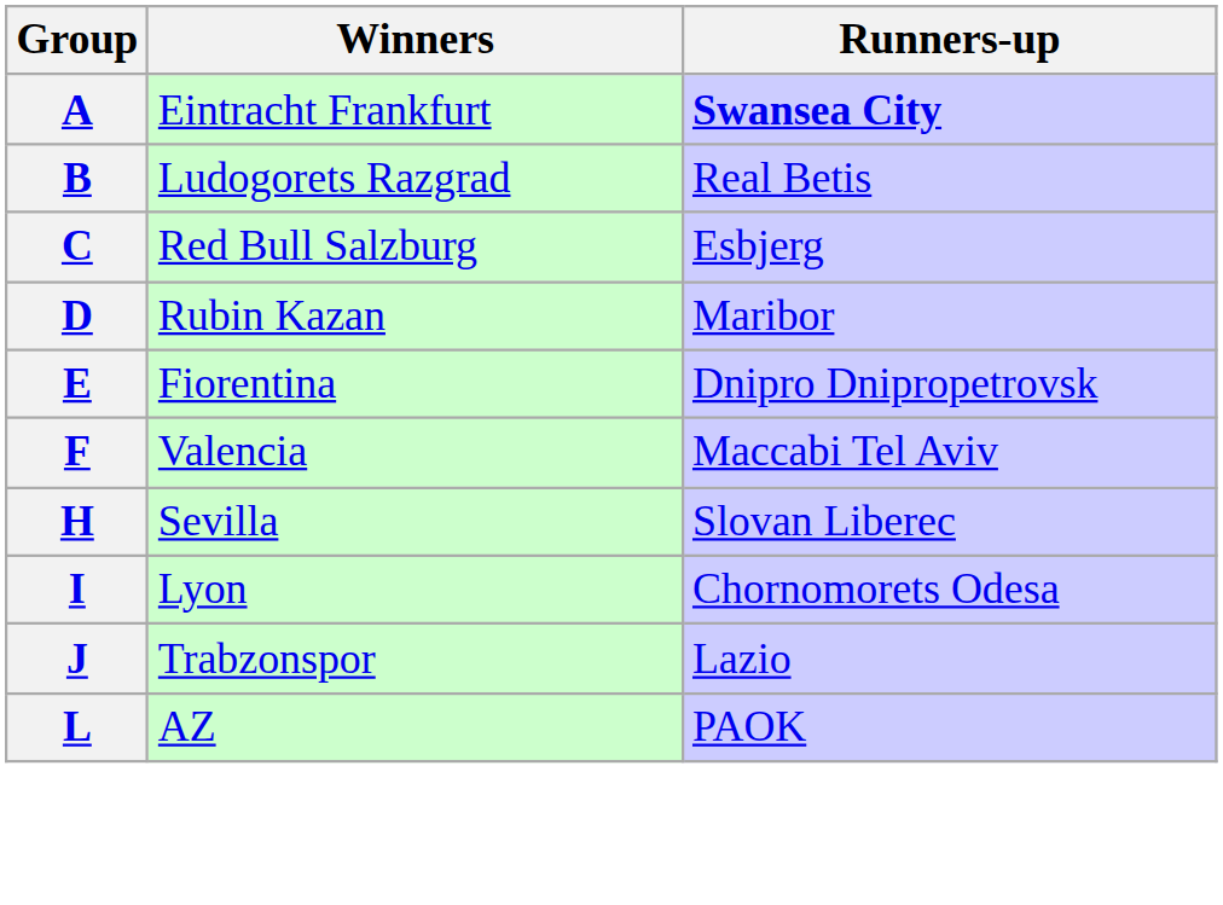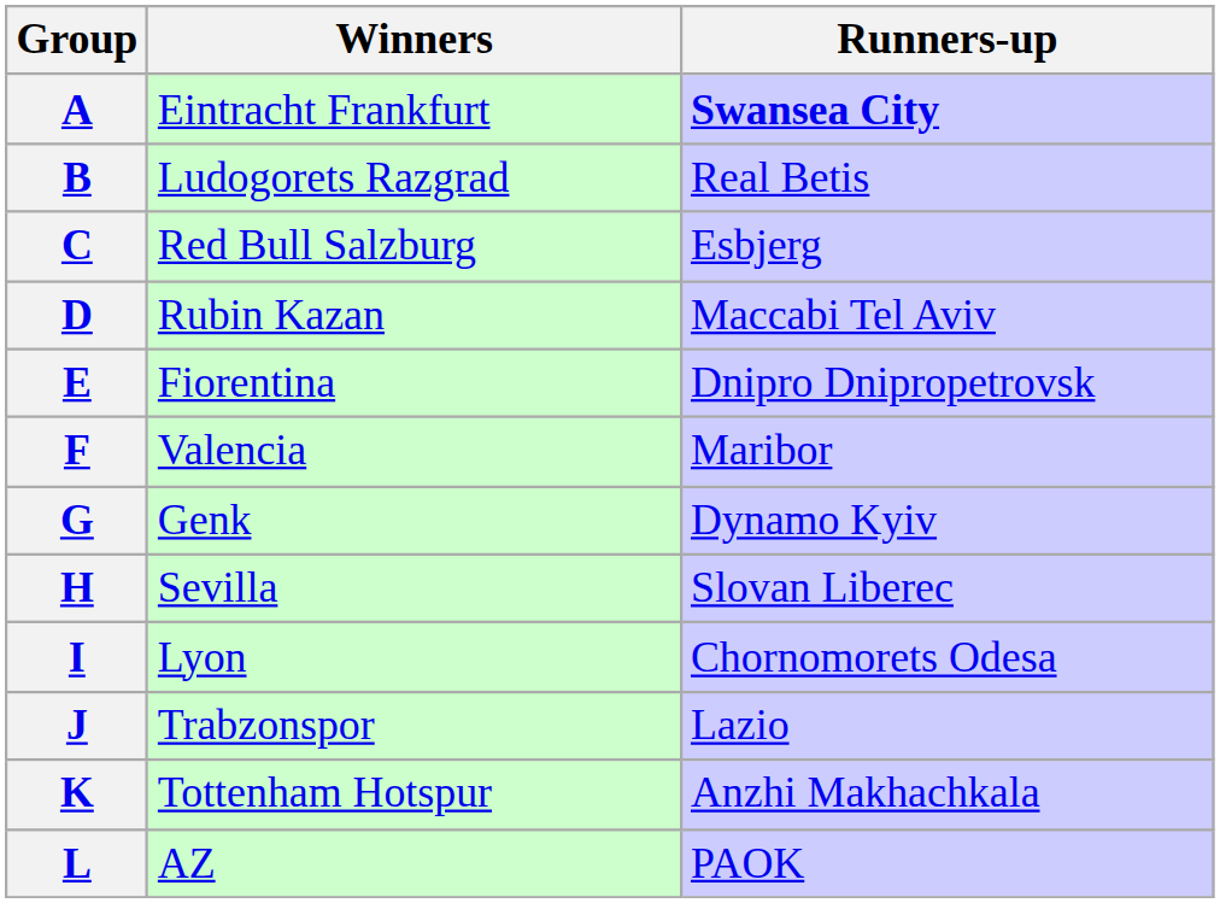 <table class="wikitable">
 <tr>
 <th>Group</th>
 <th width=190>Winners</th>
 <th width=190>Runners-up</th>
 </tr>
 <tr>
 <th><a href='#'>A</a></th>
 <td bgcolor=#ccffcc> <a href='#'>Eintracht Frankfurt</a></td>
 <td bgcolor=#ccccff><strong> <a href='#'>Swansea City</a></strong></td>
 </tr>
 <tr>
 <th><a href='#'>B</a></th>
 <td bgcolor=#ccffcc> <a href='#'>Ludogorets Razgrad</a></td>
 <td bgcolor=#ccccff> <a href='#'>Real Betis</a></td>
 </tr>
 <tr>
 <th><a href='#'>C</a></th>
 <td bgcolor=#ccffcc> <a href='#'>Red Bull Salzburg</a></td>
 <td bgcolor=#ccccff> <a href='#'>Esbjerg</a></td>
 </tr>
 <tr>
 <th><a href='#'>D</a></th>
 <td bgcolor=#ccffcc> <a href='#'>Rubin Kazan</a></td>
-<td bgcolor=#ccccff> <a href='#'>Maribor</a></td>
+<td bgcolor=#ccccff> <a href='#'>Maccabi Tel Aviv</a></td>
 </tr>
 <tr>
 <th><a href='#'>E</a></th>
 <td bgcolor=#ccffcc> <a href='#'>Fiorentina</a></td>
 <td bgcolor=#ccccff> <a href='#'>Dnipro Dnipropetrovsk</a></td>
 </tr>
 <tr>
 <th><a href='#'>F</a></th>
 <td bgcolor=#ccffcc> <a href='#'>Valencia</a></td>
-<td bgcolor=#ccccff> <a href='#'>Maccabi Tel Aviv</a></td>
+<td bgcolor=#ccccff> <a href='#'>Maribor</a></td>
+</tr>
+<tr>
+<th><a href='#'>G</a></th>
+<td bgcolor=#ccffcc> <a href='#'>Genk</a></td>
+<td bgcolor=#ccccff> <a href='#'>Dynamo Kyiv</a></td>
 </tr>
 <tr>
 <th><a href='#'>H</a></th>
 <td bgcolor=#ccffcc> <a href='#'>Sevilla</a></td>
 <td bgcolor=#ccccff> <a href='#'>Slovan Liberec</a></td>
 </tr>
 <tr>
 <th><a href='#'>I</a></th>
 <td bgcolor=#ccffcc> <a href='#'>Lyon</a></td>
 <td bgcolor=#ccccff> <a href='#'>Chornomorets Odesa</a></td>
 </tr>
 <tr>
 <th><a href='#'>J</a></th>
 <td bgcolor=#ccffcc> <a href='#'>Trabzonspor</a></td>
 <td bgcolor=#ccccff> <a href='#'>Lazio</a></td>
 </tr>
 <tr>
+<th><a href='#'>K</a></th>
+<td bgcolor=#ccffcc> <a href='#'>Tottenham Hotspur</a></td>
+<td bgcolor=#ccccff> <a href='#'>Anzhi Makhachkala</a></td>
+</tr>
+<tr>
 <th><a href='#'>L</a></th>
 <td bgcolor=#ccffcc> <a href='#'>AZ</a></td>
 <td bgcolor=#ccccff> <a href='#'>PAOK</a></td>
 </tr>
 </table>
